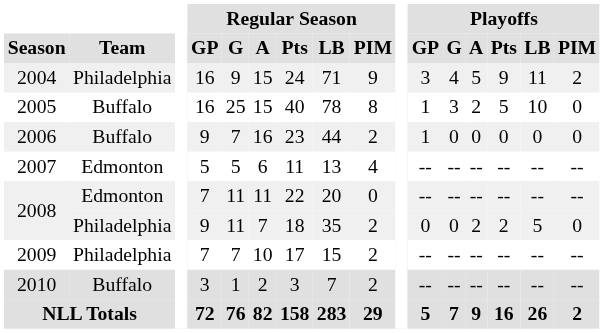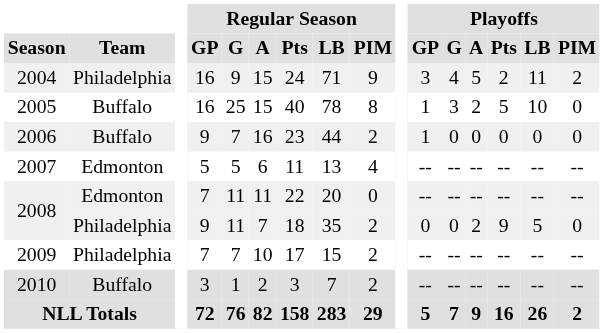 <table BORDER="0" CELLPADDING="3" CELLSPACING="0">
 <tr ALIGN="center" bgcolor="#e0e0e0">
 <th colspan="2" bgcolor="#ffffff"> </th>
 <th rowspan="99" bgcolor="#ffffff"> </th>
 <th colspan="6">Regular Season</th>
 <th rowspan="99" bgcolor="#ffffff"> </th>
 <th colspan="6">Playoffs</th>
 </tr>
 <tr ALIGN="center" bgcolor="#e0e0e0">
 <th>Season</th>
 <th>Team</th>
 <th>GP</th>
 <th>G</th>
 <th>A</th>
 <th>Pts</th>
 <th>LB</th>
 <th>PIM</th>
 <th>GP</th>
 <th>G</th>
 <th>A</th>
 <th>Pts</th>
 <th>LB</th>
 <th>PIM</th>
 </tr>
 <tr ALIGN="center" bgcolor="#f0f0f0">
 <td>2004</td>
 <td>Philadelphia</td>
 <td>16</td>
 <td>9</td>
 <td>15</td>
 <td>24</td>
 <td>71</td>
 <td>9</td>
 <td>3</td>
 <td>4</td>
 <td>5</td>
-<td>9</td>
+<td>2</td>
 <td>11</td>
 <td>2</td>
 </tr>
 <tr ALIGN="center">
 <td>2005</td>
 <td>Buffalo</td>
 <td>16</td>
 <td>25</td>
 <td>15</td>
 <td>40</td>
 <td>78</td>
 <td>8</td>
 <td>1</td>
 <td>3</td>
 <td>2</td>
 <td>5</td>
 <td>10</td>
 <td>0</td>
 </tr>
 <tr ALIGN="center" bgcolor="#f0f0f0">
 <td>2006</td>
 <td>Buffalo</td>
 <td>9</td>
 <td>7</td>
 <td>16</td>
 <td>23</td>
 <td>44</td>
 <td>2</td>
 <td>1</td>
 <td>0</td>
 <td>0</td>
 <td>0</td>
 <td>0</td>
 <td>0</td>
 </tr>
 <tr ALIGN="center">
 <td>2007</td>
 <td>Edmonton</td>
 <td>5</td>
 <td>5</td>
 <td>6</td>
 <td>11</td>
 <td>13</td>
 <td>4</td>
 <td>--</td>
 <td>--</td>
 <td>--</td>
 <td>--</td>
 <td>--</td>
 <td>--</td>
 </tr>
 <tr ALIGN="center" bgcolor="#f0f0f0">
 <td rowspan="2">2008</td>
 <td>Edmonton</td>
 <td>7</td>
 <td>11</td>
 <td>11</td>
 <td>22</td>
 <td>20</td>
 <td>0</td>
 <td>--</td>
 <td>--</td>
 <td>--</td>
 <td>--</td>
 <td>--</td>
 <td>--</td>
 </tr>
 <tr ALIGN="center" bgcolor="#f0f0f0">
 <td>Philadelphia</td>
 <td>9</td>
 <td>11</td>
 <td>7</td>
 <td>18</td>
 <td>35</td>
 <td>2</td>
 <td>0</td>
 <td>0</td>
 <td>2</td>
-<td>2</td>
+<td>9</td>
 <td>5</td>
 <td>0</td>
 </tr>
 <tr ALIGN="center">
 <td>2009</td>
 <td>Philadelphia</td>
 <td>7</td>
 <td>7</td>
 <td>10</td>
 <td>17</td>
 <td>15</td>
 <td>2</td>
 <td>--</td>
 <td>--</td>
 <td>--</td>
 <td>--</td>
 <td>--</td>
 <td>--</td>
 </tr>
 <tr ALIGN="center" bgcolor="#e0e0e0">
 <td>2010</td>
 <td>Buffalo</td>
 <td>3</td>
 <td>1</td>
 <td>2</td>
 <td>3</td>
 <td>7</td>
 <td>2</td>
 <td>--</td>
 <td>--</td>
 <td>--</td>
 <td>--</td>
 <td>--</td>
 <td>--</td>
 </tr>
 <tr ALIGN="center" bgcolor="#e0e0e0">
 <th colspan="2">NLL Totals</th>
 <th>72</th>
 <th>76</th>
 <th>82</th>
 <th>158</th>
 <th>283</th>
 <th>29</th>
 <th>5</th>
 <th>7</th>
 <th>9</th>
 <th>16</th>
 <th>26</th>
 <th>2</th>
 </tr>
 </table>
